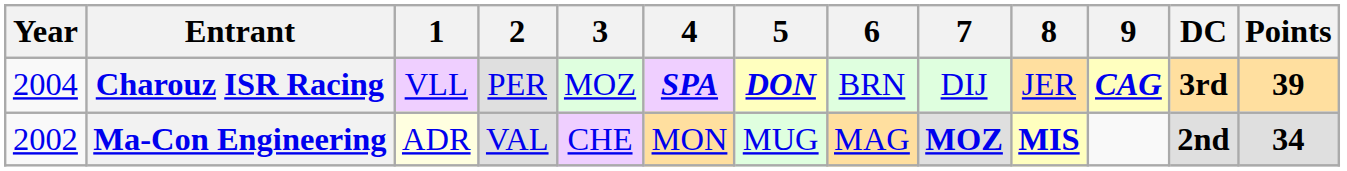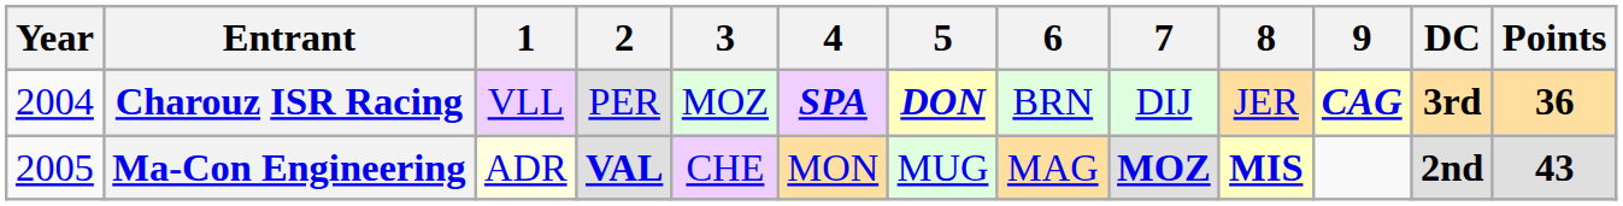 <table class="wikitable" style="text-align:center; font-size:85%">
 <tr>
 <th>Year</th>
 <th>Entrant</th>
 <th>1</th>
 <th>2</th>
 <th>3</th>
 <th>4</th>
 <th>5</th>
 <th>6</th>
 <th>7</th>
 <th>8</th>
 <th>9</th>
 <th>DC</th>
 <th>Points</th>
 </tr>
 <tr>
 <td><a href='#'>2004</a></td>
 <th nowrap><a href='#'>Charouz</a> <a href='#'>ISR Racing</a></th>
 <td style="background:#EFCFFF;"><a href='#'>VLL</a><br></td>
 <td style="background:#DFDFDF;"><a href='#'>PER</a><br></td>
 <td style="background:#DFFFDF;"><a href='#'>MOZ</a><br></td>
 <td style="background:#EFCFFF;"><strong><em><a href='#'>SPA</a><br></em></strong></td>
 <td style="background:#FFFFBF;"><strong><em><a href='#'>DON</a><br></em></strong></td>
 <td style="background:#DFFFDF;"><a href='#'>BRN</a><br></td>
 <td style="background:#DFFFDF;"><a href='#'>DIJ</a><br></td>
 <td style="background:#FFDF9F;"><a href='#'>JER</a><br></td>
 <td style="background:#FFFFBF;"><strong><em><a href='#'>CAG</a><br></em></strong></td>
 <td style="background:#FFDF9F;"><strong>3rd</strong></td>
-<td style="background:#FFDF9F;"><strong>39</strong></td>
+<td style="background:#FFDF9F;"><strong>36</strong></td>
 </tr>
 <tr>
-<td><a href='#'>2002</a></td>
+<td><a href='#'>2005</a></td>
 <th nowrap><a href='#'>Ma-Con Engineering</a></th>
 <td style="background: lightyellow;"><a href='#'>ADR</a></td>
-<td style="background:#DFDFDF;"><a href='#'>VAL</a><br></td>
+<td style="background:#DFDFDF;"><strong><a href='#'>VAL</a><br></strong></td>
 <td style="background:#EFCFFF;"><a href='#'>CHE</a><br></td>
 <td style="background:#FFDF9F;"><a href='#'>MON</a><br></td>
 <td style="background:#DFFFDF;"><a href='#'>MUG</a><br></td>
 <td style="background:#FFDF9F;"><a href='#'>MAG</a><br></td>
 <td style="background:#DFDFDF;"><strong><a href='#'>MOZ</a><br></strong></td>
 <td style="background:#FFFFBF;"><strong><a href='#'>MIS</a><br></strong></td>
 <td></td>
 <td style="background:#DFDFDF;"><strong>2nd</strong></td>
-<td style="background:#DFDFDF;"><strong>34</strong></td>
+<td style="background:#DFDFDF;"><strong>43</strong></td>
 </tr>
 </table>
